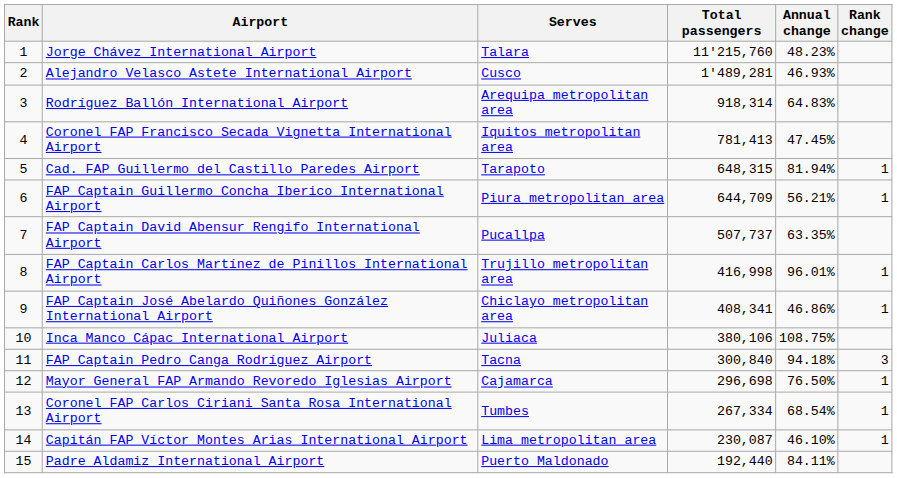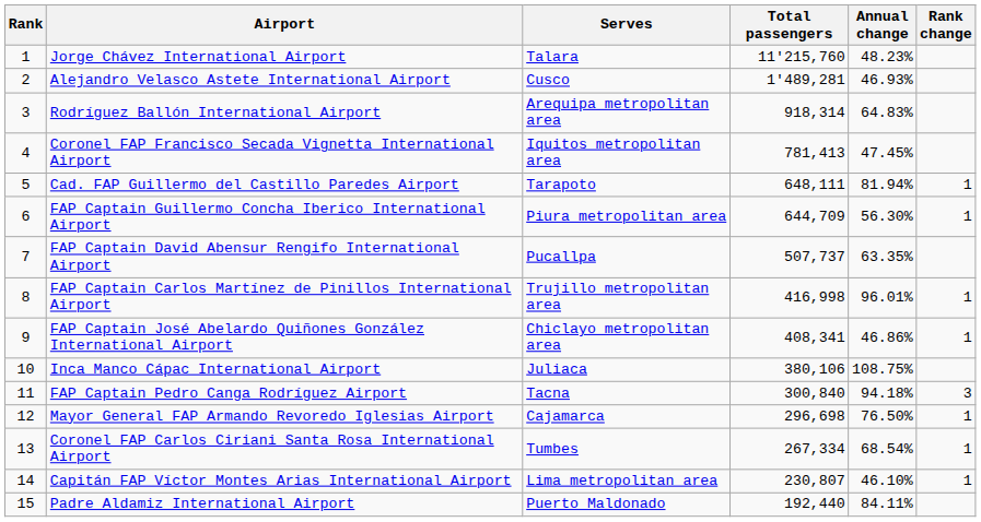 <table class="wikitable sortable">
 <tr>
 <th>Rank</th>
 <th>Airport</th>
 <th>Serves</th>
 <th style="width:100px">Total<br>passengers</th>
 <th>Annual<br>change</th>
 <th>Rank<br>change</th>
 </tr>
 <tr>
 <td align="center">1</td>
 <td><a href='#'>Jorge Chávez International Airport</a></td>
 <td><a href='#'>Talara</a></td>
 <td align="right">11'215,760</td>
 <td align="right">48.23%</td>
 <td align="right"></td>
 </tr>
 <tr>
 <td align="center">2</td>
 <td><a href='#'>Alejandro Velasco Astete International Airport</a></td>
 <td><a href='#'>Cusco</a></td>
 <td align="right">1'489,281</td>
 <td align="right">46.93%</td>
 <td align="right"></td>
 </tr>
 <tr>
 <td align="center">3</td>
 <td><a href='#'>Rodríguez Ballón International Airport</a></td>
 <td><a href='#'>Arequipa metropolitan area</a></td>
 <td align="right">918,314</td>
 <td align="right">64.83%</td>
 <td align="right"></td>
 </tr>
 <tr>
 <td align="center">4</td>
 <td><a href='#'>Coronel FAP Francisco Secada Vignetta International Airport</a></td>
 <td><a href='#'>Iquitos metropolitan area</a></td>
 <td align="right">781,413</td>
 <td align="right">47.45%</td>
 <td align="right"></td>
 </tr>
 <tr>
 <td align="center">5</td>
 <td><a href='#'>Cad. FAP Guillermo del Castillo Paredes Airport</a></td>
 <td><a href='#'>Tarapoto</a></td>
-<td align="right">648,315</td>
+<td align="right">648,111</td>
 <td align="right">81.94%</td>
 <td align="right">1</td>
 </tr>
 <tr>
 <td align="center">6</td>
 <td><a href='#'>FAP Captain Guillermo Concha Iberico International Airport</a></td>
 <td><a href='#'>Piura metropolitan area</a></td>
 <td align="right">644,709</td>
-<td align="right">56.21%</td>
+<td align="right">56.30%</td>
 <td align="right">1</td>
 </tr>
 <tr>
 <td align="center">7</td>
 <td><a href='#'>FAP Captain David Abensur Rengifo International Airport</a></td>
 <td><a href='#'>Pucallpa</a></td>
 <td align="right">507,737</td>
 <td align="right">63.35%</td>
 <td align="right"></td>
 </tr>
 <tr>
 <td align="center">8</td>
 <td><a href='#'>FAP Captain Carlos Martínez de Pinillos International Airport</a></td>
 <td><a href='#'>Trujillo metropolitan area</a></td>
 <td align="right">416,998</td>
 <td align="right">96.01%</td>
 <td align="right">1</td>
 </tr>
 <tr>
 <td align="center">9</td>
 <td><a href='#'>FAP Captain José Abelardo Quiñones González International Airport</a></td>
 <td><a href='#'>Chiclayo metropolitan area</a></td>
 <td align="right">408,341</td>
 <td align="right">46.86%</td>
 <td align="right">1</td>
 </tr>
 <tr>
 <td align="center">10</td>
 <td><a href='#'>Inca Manco Cápac International Airport</a></td>
 <td><a href='#'>Juliaca</a></td>
 <td align="right">380,106</td>
 <td align="right">108.75%</td>
 <td align="right"></td>
 </tr>
 <tr>
 <td align="center">11</td>
 <td><a href='#'>FAP Captain Pedro Canga Rodríguez Airport</a></td>
 <td><a href='#'>Tacna</a></td>
 <td align="right">300,840</td>
 <td align="right">94.18%</td>
 <td align="right">3</td>
 </tr>
 <tr>
 <td align="center">12</td>
 <td><a href='#'>Mayor General FAP Armando Revoredo Iglesias Airport</a></td>
 <td><a href='#'>Cajamarca</a></td>
 <td align="right">296,698</td>
 <td align="right">76.50%</td>
 <td align="right">1</td>
 </tr>
 <tr>
 <td align="center">13</td>
 <td><a href='#'>Coronel FAP Carlos Ciriani Santa Rosa International Airport</a></td>
 <td><a href='#'>Tumbes</a></td>
 <td align="right">267,334</td>
 <td align="right">68.54%</td>
 <td align="right">1</td>
 </tr>
 <tr>
 <td align="center">14</td>
 <td><a href='#'>Capitán FAP Víctor Montes Arias International Airport</a></td>
 <td><a href='#'>Lima metropolitan area</a></td>
-<td align="right">230,087</td>
+<td align="right">230,807</td>
 <td align="right">46.10%</td>
 <td align="right">1</td>
 </tr>
 <tr>
 <td align="center">15</td>
 <td><a href='#'>Padre Aldamiz International Airport</a></td>
 <td><a href='#'>Puerto Maldonado</a></td>
 <td align="right">192,440</td>
 <td align="right">84.11%</td>
 <td align="right"></td>
 </tr>
 </table>
